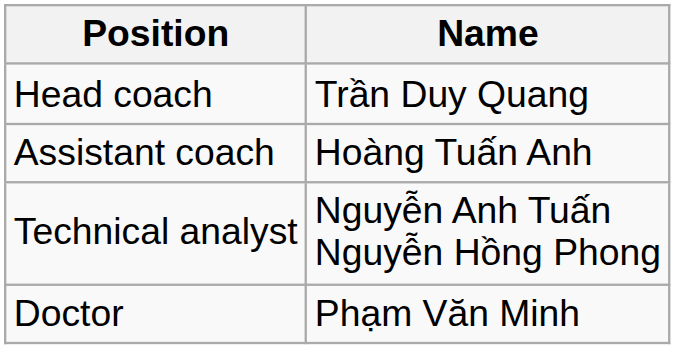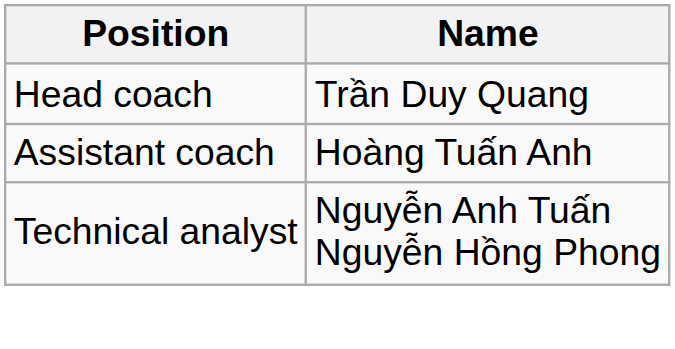 <table class="wikitable">
 <tr>
 <th>Position</th>
 <th>Name</th>
 </tr>
 <tr>
 <td>Head coach</td>
 <td> Trần Duy Quang</td>
 </tr>
 <tr>
 <td>Assistant coach</td>
 <td> Hoàng Tuấn Anh</td>
 </tr>
 <tr>
 <td>Technical analyst</td>
 <td> Nguyễn Anh Tuấn <br>  Nguyễn Hồng Phong</td>
 </tr>
-<tr>
-<td>Doctor</td>
-<td> Phạm Văn Minh</td>
-</tr>
 </table>
